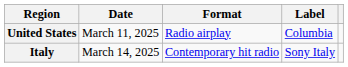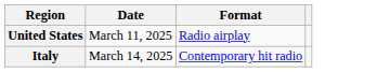 <table class="wikitable plainrowheaders">
 <tr>
 <th scope="col">Region</th>
 <th scope="col">Date</th>
 <th scope="col">Format</th>
-<th scope="col">Label</th>
 <th scope="col"></th>
 </tr>
 <tr>
 <th scope="row">United States</th>
 <td>March 11, 2025</td>
 <td><a href='#'>Radio airplay</a></td>
-<td><a href='#'>Columbia</a></td>
 <td style="text-align:center"></td>
 </tr>
 <tr>
 <th scope="row">Italy</th>
 <td>March 14, 2025</td>
 <td><a href='#'>Contemporary hit radio</a></td>
-<td><a href='#'>Sony Italy</a></td>
 <td style="text-align:center"></td>
 </tr>
 </table>
